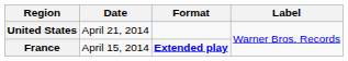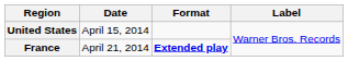 <table class="wikitable plainrowheaders sortable" style="text-align:center;">
 <tr>
 <th scope="column">Region</th>
 <th>Date</th>
 <th>Format</th>
 <th>Label</th>
 </tr>
 <tr>
 <th scope="row">United States</th>
-<td>April 21, 2014</td>
+<td>April 15, 2014</td>
 <td></td>
 <td rowspan="2"><a href='#'>Warner Bros. Records</a></td>
 </tr>
 <tr>
 <th scope="row">France</th>
-<td>April 15, 2014</td>
+<td>April 21, 2014</td>
 <td><strong><a href='#'>Extended play</a></strong></td>
 </tr>
 </table>
